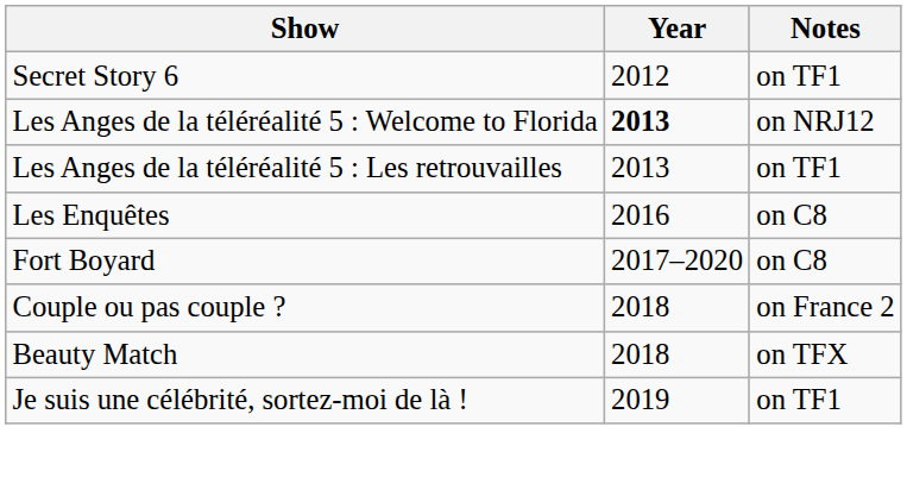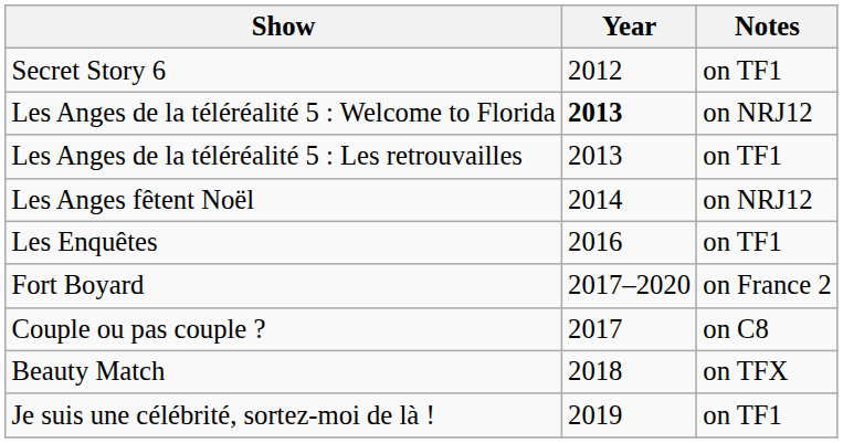 <table class="wikitable">
 <tr>
 <th>Show</th>
 <th>Year</th>
 <th>Notes</th>
 </tr>
 <tr>
 <td>Secret Story 6</td>
 <td>2012</td>
 <td>on TF1</td>
 </tr>
 <tr>
 <td>Les Anges de la téléréalité 5 : Welcome to Florida</td>
 <td><strong>2013</strong></td>
 <td>on NRJ12</td>
 </tr>
 <tr>
 <td>Les Anges de la téléréalité 5 : Les retrouvailles</td>
 <td>2013</td>
 <td>on TF1</td>
 </tr>
 <tr>
+<td>Les Anges fêtent Noël</td>
+<td>2014</td>
+<td>on NRJ12</td>
+</tr>
+<tr>
 <td>Les Enquêtes</td>
 <td>2016</td>
-<td>on C8</td>
+<td>on TF1</td>
 </tr>
 <tr>
 <td>Fort Boyard</td>
 <td>2017–2020</td>
-<td>on C8</td>
+<td>on France 2</td>
 </tr>
 <tr>
 <td>Couple ou pas couple ?</td>
-<td>2018</td>
-<td>on France 2</td>
+<td>2017</td>
+<td>on C8</td>
 </tr>
 <tr>
 <td>Beauty Match</td>
 <td>2018</td>
 <td>on TFX</td>
 </tr>
 <tr>
 <td>Je suis une célébrité, sortez-moi de là !</td>
 <td>2019</td>
 <td>on TF1</td>
 </tr>
 </table>
